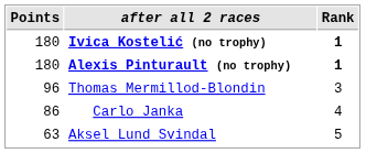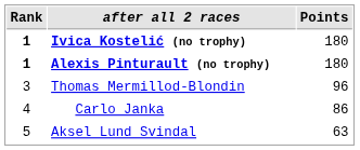 <table cellspacing="1" cellpadding="3" style="border:1px solid #AAAAAA;font-size:86%">
 <tr bgcolor="#E4E4E4">
+<th style="border-bottom:1px solid #AAAAAA" width=10>Rank</th>
+<th style="border-bottom:1px solid #AAAAAA" width=200><strong><em>after all 2 races</em></strong></th>
 <th style="border-bottom:1px solid #AAAAAA" width=20>Points</th>
-<th style="border-bottom:1px solid #AAAAAA" width=200><strong><em>after all 2 races</em></strong></th>
-<th style="border-bottom:1px solid #AAAAAA" width=10>Rank</th>
 </tr>
 <tr>
+<td align="center"><strong>1</strong></td>
+<td> <strong><a href='#'>Ivica Kostelić</a> <small>(no trophy)</small></strong></td>
 <td align="right">180</td>
-<td> <strong><a href='#'>Ivica Kostelić</a> <small>(no trophy)</small></strong></td>
-<td align="center"><strong>1</strong></td>
 </tr>
 <tr>
+<td align="center"><strong>1</strong></td>
+<td> <strong><a href='#'>Alexis Pinturault</a> <small>(no trophy)</small></strong></td>
 <td align="right">180</td>
-<td> <strong><a href='#'>Alexis Pinturault</a> <small>(no trophy)</small></strong></td>
-<td align="center"><strong>1</strong></td>
 </tr>
 <tr>
+<td align="center">3</td>
+<td> <a href='#'>Thomas Mermillod-Blondin</a></td>
 <td align="right">96</td>
-<td> <a href='#'>Thomas Mermillod-Blondin</a></td>
-<td align="center">3</td>
 </tr>
 <tr>
+<td align="center">4</td>
+<td>   <a href='#'>Carlo Janka</a></td>
 <td align="right">86</td>
-<td>   <a href='#'>Carlo Janka</a></td>
-<td align="center">4</td>
 </tr>
 <tr>
+<td align="center">5</td>
+<td> <a href='#'>Aksel Lund Svindal</a></td>
 <td align="right">63</td>
-<td> <a href='#'>Aksel Lund Svindal</a></td>
-<td align="center">5</td>
 </tr>
 </table>
